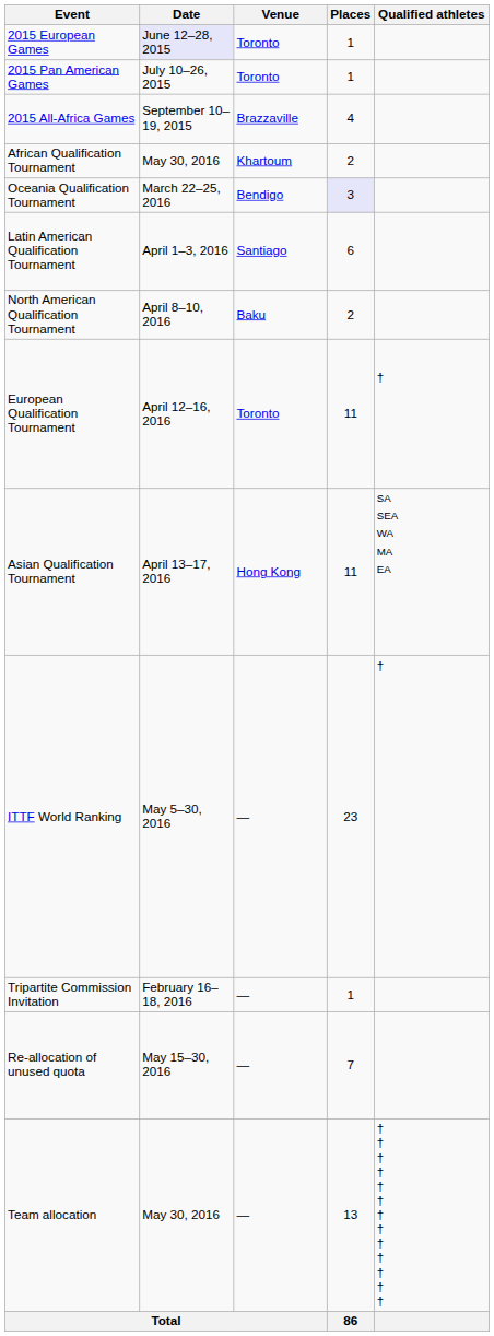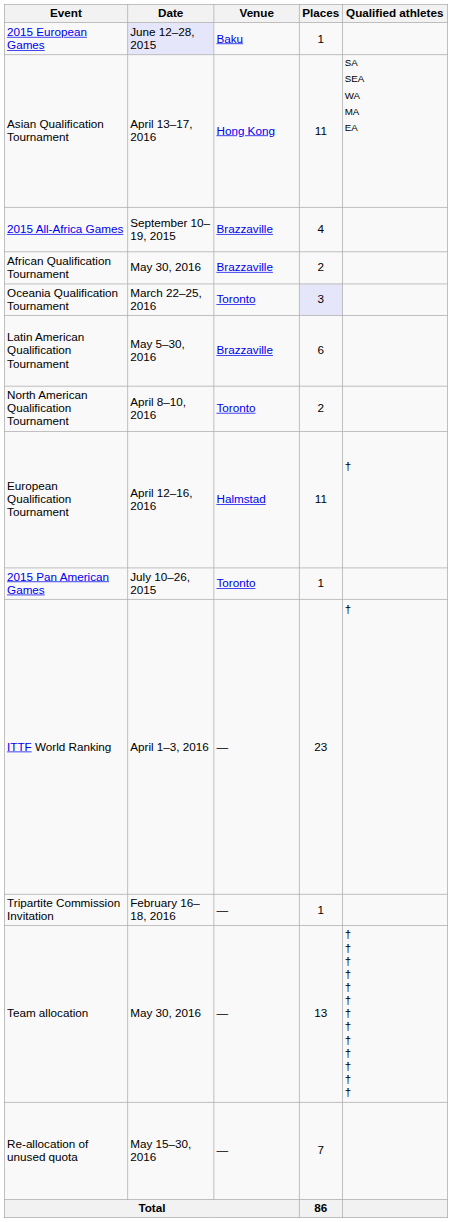 <table class="wikitable" style="text-align:left; font-size:100%">
 <tr>
 <th width=250>Event</th>
 <th width=150>Date</th>
 <th width=150>Venue</th>
 <th width=50>Places</th>
 <th width=220>Qualified athletes</th>
 </tr>
 <tr>
 <td><a href='#'>2015 European Games</a></td>
 <td style="background: lavender;">June 12–28, 2015</td>
-<td> <a href='#'>Toronto</a></td>
+<td> <a href='#'>Baku</a></td>
 <td align=center>1</td>
 <td></td>
 </tr>
 <tr>
-<td><a href='#'>2015 Pan American Games</a></td>
-<td>July 10–26, 2015</td>
-<td> <a href='#'>Toronto</a></td>
-<td align=center>1</td>
-<td></td>
+<td>Asian Qualification Tournament</td>
+<td>April 13–17, 2016</td>
+<td> <a href='#'>Hong Kong</a></td>
+<td align=center>11</td>
+<td><sup>SA</sup><br><sup>SEA</sup><br><sup>WA</sup><br><sup>MA</sup><br><sup>EA</sup><br><br><br><br><br><br></td>
 </tr>
 <tr>
 <td><a href='#'>2015 All-Africa Games</a></td>
 <td>September 10–19, 2015</td>
 <td> <a href='#'>Brazzaville</a></td>
 <td align=center>4</td>
 <td><br><br><br></td>
 </tr>
 <tr>
 <td>African Qualification Tournament</td>
 <td>May 30, 2016</td>
-<td> <a href='#'>Khartoum</a></td>
+<td> <a href='#'>Brazzaville</a></td>
 <td align=center>2</td>
 <td><br></td>
 </tr>
 <tr>
 <td>Oceania Qualification Tournament</td>
 <td>March 22–25, 2016</td>
-<td> <a href='#'>Bendigo</a></td>
+<td> <a href='#'>Toronto</a></td>
 <td align=center style="background: lavender;">3</td>
 <td><br><br></td>
 </tr>
 <tr>
 <td>Latin American Qualification Tournament</td>
-<td>April 1–3, 2016</td>
-<td> <a href='#'>Santiago</a></td>
+<td>May 5–30, 2016</td>
+<td> <a href='#'>Brazzaville</a></td>
 <td align=center>6</td>
 <td><br><br><br><br><br></td>
 </tr>
 <tr>
 <td>North American Qualification Tournament</td>
 <td>April 8–10, 2016</td>
-<td> <a href='#'>Baku</a></td>
+<td> <a href='#'>Toronto</a></td>
 <td align=center>2</td>
 <td><br></td>
 </tr>
 <tr>
 <td>European Qualification Tournament</td>
 <td>April 12–16, 2016</td>
-<td> <a href='#'>Toronto</a></td>
+<td> <a href='#'>Halmstad</a></td>
 <td align=center>11</td>
 <td><br><br>†<br><br><br><br><br><br><br><br></td>
 </tr>
 <tr>
-<td>Asian Qualification Tournament</td>
-<td>April 13–17, 2016</td>
-<td> <a href='#'>Hong Kong</a></td>
-<td align=center>11</td>
-<td><sup>SA</sup><br><sup>SEA</sup><br><sup>WA</sup><br><sup>MA</sup><br><sup>EA</sup><br><br><br><br><br><br></td>
+<td><a href='#'>2015 Pan American Games</a></td>
+<td>July 10–26, 2015</td>
+<td> <a href='#'>Toronto</a></td>
+<td align=center>1</td>
+<td></td>
 </tr>
 <tr>
 <td><a href='#'>ITTF</a> World Ranking</td>
-<td>May 5–30, 2016</td>
+<td>April 1–3, 2016</td>
 <td>—</td>
 <td align=center>23</td>
 <td>†<br><br><br><br><br><br><br><br><br><br><br><br><br><br><br><br><br><br><br><br><br><br></td>
 </tr>
 <tr>
 <td>Tripartite Commission Invitation</td>
 <td>February 16–18, 2016</td>
 <td>—</td>
 <td align=center>1</td>
 <td></td>
 </tr>
 <tr>
+<td>Team allocation</td>
+<td>May 30, 2016</td>
+<td>—</td>
+<td align=center>13</td>
+<td>†<br>†<br>†<br>†<br>†<br>†<br>†<br>†<br>†<br>†<br>†<br>†<br>†</td>
+</tr>
+<tr>
 <td>Re-allocation of unused quota</td>
 <td>May 15–30, 2016</td>
 <td>—</td>
 <td align=center>7</td>
 <td><br><br><br><s></s><br><br><br><br> </td>
 </tr>
 <tr>
-<td>Team allocation</td>
-<td>May 30, 2016</td>
-<td>—</td>
-<td align=center>13</td>
-<td>†<br>†<br>†<br>†<br>†<br>†<br>†<br>†<br>†<br>†<br>†<br>†<br>†</td>
-</tr>
-<tr>
 <th colspan=3>Total</th>
 <th>86</th>
 <th></th>
 </tr>
 </table>
